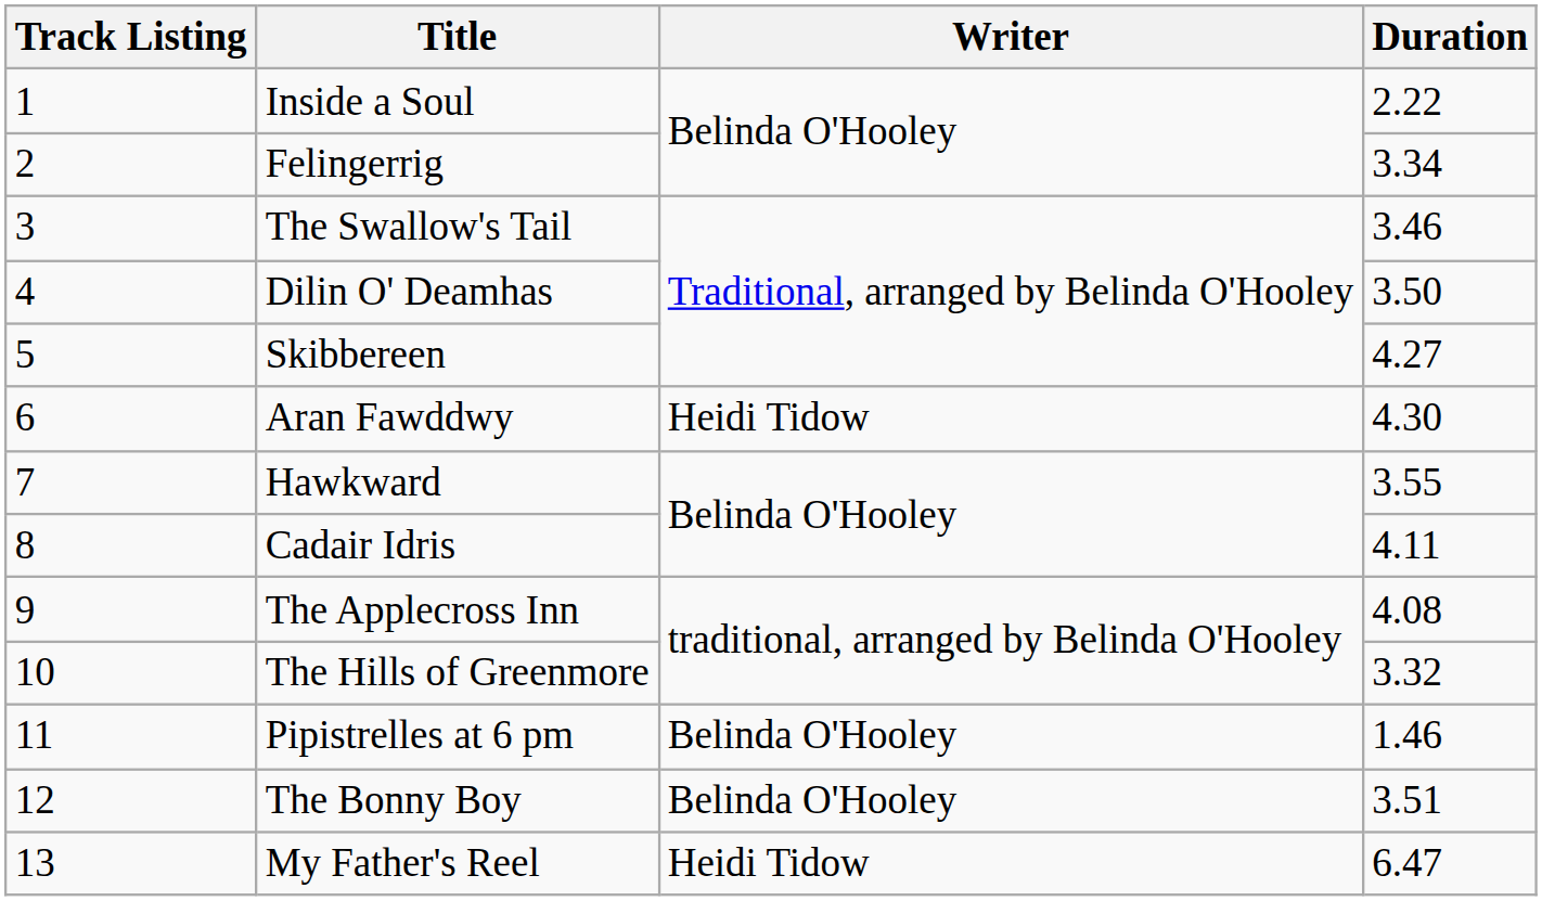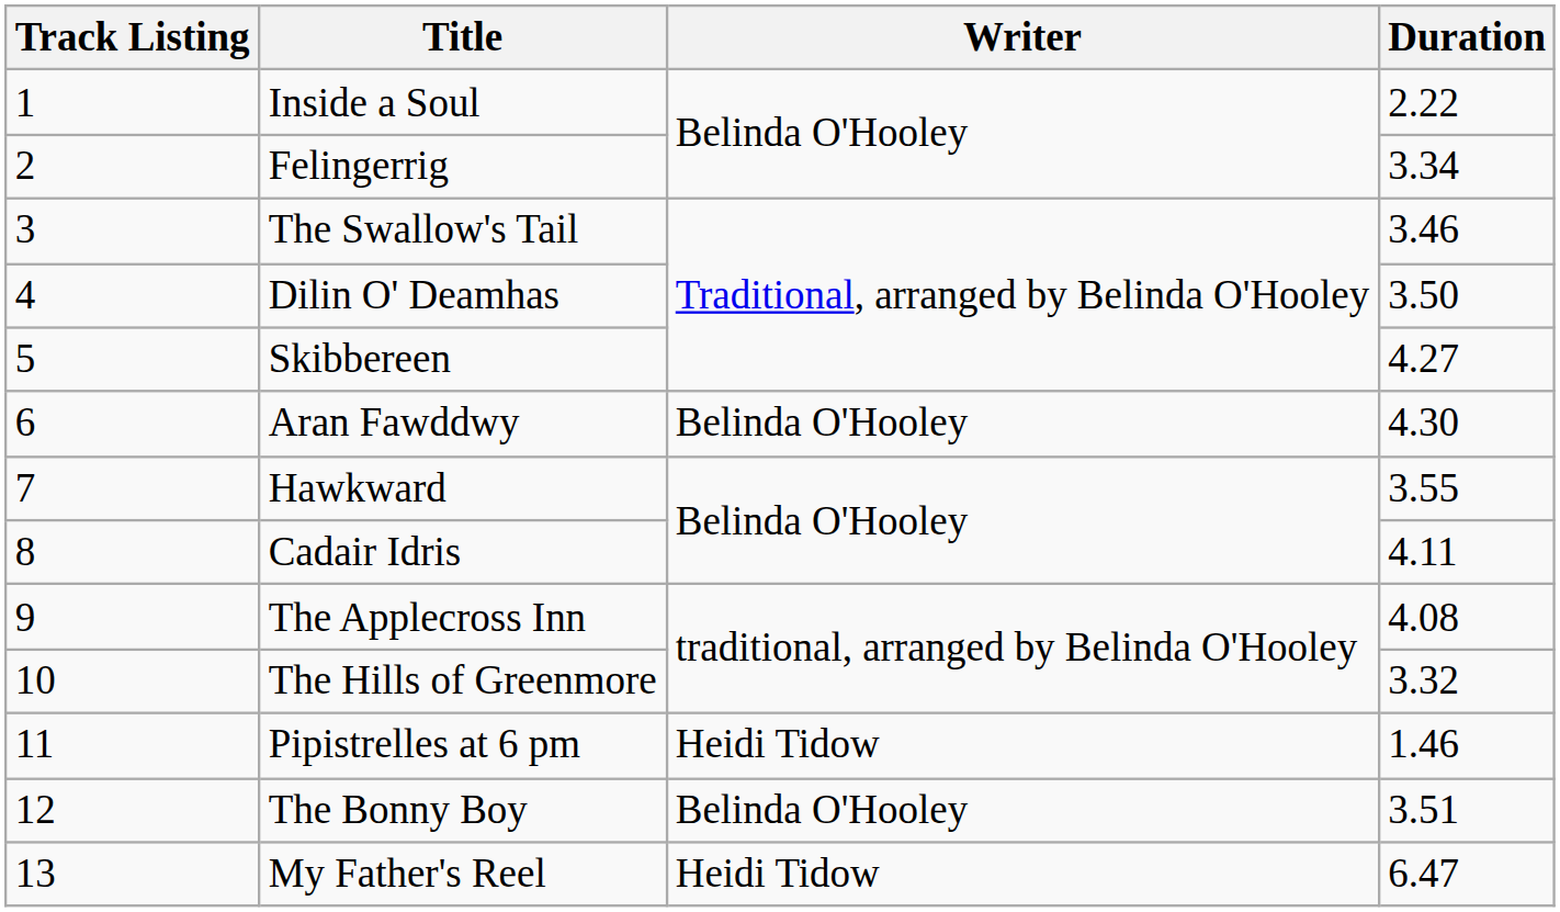 <table class="wikitable">
 <tr>
 <th>Track Listing</th>
 <th>Title</th>
 <th>Writer</th>
 <th>Duration</th>
 </tr>
 <tr>
 <td>1</td>
 <td>Inside a Soul</td>
 <td rowspan="2">Belinda O'Hooley</td>
 <td>2.22</td>
 </tr>
 <tr>
 <td>2</td>
 <td>Felingerrig</td>
 <td>3.34</td>
 </tr>
 <tr>
 <td>3</td>
 <td>The Swallow's Tail</td>
 <td rowspan="3"><a href='#'>Traditional</a>, arranged by Belinda O'Hooley</td>
 <td>3.46</td>
 </tr>
 <tr>
 <td>4</td>
 <td>Dilin O' Deamhas</td>
 <td>3.50</td>
 </tr>
 <tr>
 <td>5</td>
 <td>Skibbereen</td>
 <td>4.27</td>
 </tr>
 <tr>
 <td>6</td>
 <td>Aran Fawddwy</td>
-<td>Heidi Tidow</td>
+<td>Belinda O'Hooley</td>
 <td>4.30</td>
 </tr>
 <tr>
 <td>7</td>
 <td>Hawkward</td>
 <td rowspan="2">Belinda O'Hooley</td>
 <td>3.55</td>
 </tr>
 <tr>
 <td>8</td>
 <td>Cadair Idris</td>
 <td>4.11</td>
 </tr>
 <tr>
 <td>9</td>
 <td>The Applecross Inn</td>
 <td rowspan="2">traditional, arranged by Belinda O'Hooley</td>
 <td>4.08</td>
 </tr>
 <tr>
 <td>10</td>
 <td>The Hills of Greenmore</td>
 <td>3.32</td>
 </tr>
 <tr>
 <td>11</td>
 <td>Pipistrelles at 6 pm</td>
-<td>Belinda O'Hooley</td>
+<td>Heidi Tidow</td>
 <td>1.46</td>
 </tr>
 <tr>
 <td>12</td>
 <td>The Bonny Boy</td>
 <td>Belinda O'Hooley</td>
 <td>3.51</td>
 </tr>
 <tr>
 <td>13</td>
 <td>My Father's Reel</td>
 <td>Heidi Tidow</td>
 <td>6.47</td>
 </tr>
 </table>
